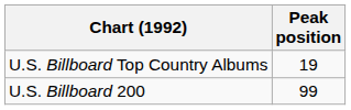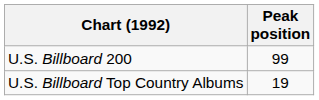 <table class="wikitable">
 <tr>
 <th>Chart (1992)</th>
 <th>Peak<br>position</th>
 </tr>
 <tr>
+<td>U.S. <em>Billboard</em> 200</td>
+<td align="center">99</td>
+</tr>
+<tr>
 <td>U.S. <em>Billboard</em> Top Country Albums</td>
 <td align="center">19</td>
 </tr>
-<tr>
-<td>U.S. <em>Billboard</em> 200</td>
-<td align="center">99</td>
-</tr>
 </table>
